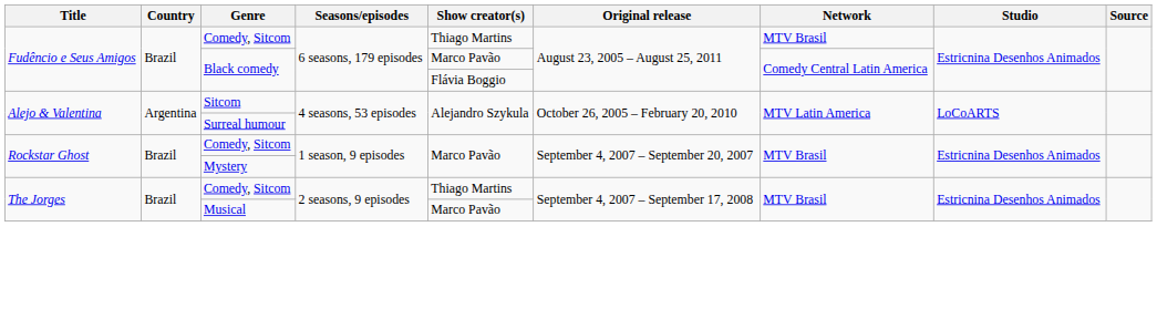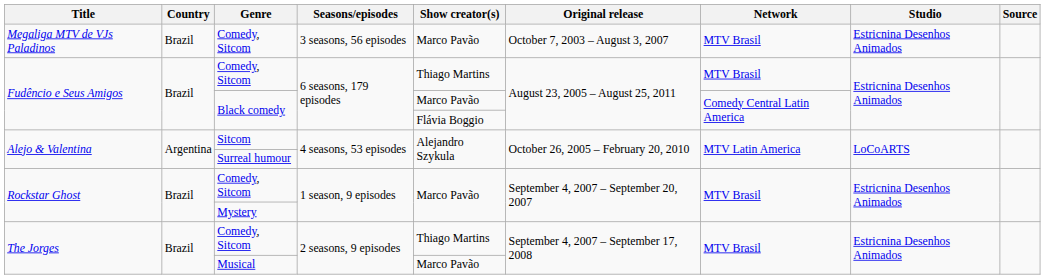 <table class="wikitable sortable" style="text-align: left; font-size:90%; width:100%;">
 <tr>
 <th scope="col">Title</th>
 <th scope="col">Country</th>
 <th scope="col">Genre</th>
 <th scope="col">Seasons/episodes</th>
 <th scope="col">Show creator(s)</th>
 <th scope="col">Original release</th>
 <th scope="col">Network</th>
 <th scope="col">Studio</th>
 <th scope= "col">Source</th>
+</tr>
+<tr>
+<td><em><a href='#'>Megaliga MTV de VJs Paladinos</a></em></td>
+<td>Brazil</td>
+<td><a href='#'>Comedy</a>, <a href='#'>Sitcom</a></td>
+<td>3 seasons, 56 episodes</td>
+<td>Marco Pavão</td>
+<td>October 7, 2003 – August 3, 2007</td>
+<td><a href='#'>MTV Brasil</a></td>
+<td><a href='#'>Estricnina Desenhos Animados</a></td>
+<td></td>
 </tr>
 <tr>
 <td rowspan="3"><em><a href='#'>Fudêncio e Seus Amigos</a></em></td>
 <td rowspan="3">Brazil</td>
 <td><a href='#'>Comedy</a>, <a href='#'>Sitcom</a></td>
 <td rowspan="3">6 seasons, 179 episodes</td>
 <td>Thiago Martins</td>
 <td rowspan="3">August 23, 2005 – August 25, 2011</td>
 <td><a href='#'>MTV Brasil</a></td>
 <td rowspan="3"><a href='#'>Estricnina Desenhos Animados</a></td>
 <td rowspan="3"></td>
 </tr>
 <tr>
 <td rowspan="2"><a href='#'>Black comedy</a></td>
 <td>Marco Pavão</td>
 <td rowspan="2"><a href='#'>Comedy Central Latin America</a></td>
 </tr>
 <tr>
 <td>Flávia Boggio</td>
 </tr>
 <tr>
 <td rowspan="2"><em><a href='#'>Alejo & Valentina</a></em></td>
 <td rowspan="2">Argentina</td>
 <td><a href='#'>Sitcom</a></td>
 <td rowspan="2">4 seasons, 53 episodes</td>
 <td rowspan="2">Alejandro Szykula</td>
 <td rowspan="2">October 26, 2005 – February 20, 2010</td>
 <td rowspan="2"><a href='#'>MTV Latin America</a></td>
 <td rowspan="2"><a href='#'>LoCoARTS</a></td>
 <td rowspan="2"></td>
 </tr>
 <tr>
 <td><a href='#'>Surreal humour</a></td>
 </tr>
 <tr>
 <td rowspan="2"><em><a href='#'>Rockstar Ghost</a></em></td>
 <td rowspan="2">Brazil</td>
 <td><a href='#'>Comedy</a>, <a href='#'>Sitcom</a></td>
 <td rowspan="2">1 season, 9 episodes</td>
 <td rowspan="2">Marco Pavão</td>
 <td rowspan="2">September 4, 2007 – September 20, 2007</td>
 <td rowspan="2"><a href='#'>MTV Brasil</a></td>
 <td rowspan="2"><a href='#'>Estricnina Desenhos Animados</a></td>
 <td rowspan="2"></td>
 </tr>
 <tr>
 <td><a href='#'>Mystery</a></td>
 </tr>
 <tr>
 <td rowspan="2"><em><a href='#'>The Jorges</a></em></td>
 <td rowspan="2">Brazil</td>
 <td><a href='#'>Comedy</a>, <a href='#'>Sitcom</a></td>
 <td rowspan="2">2 seasons, 9 episodes</td>
 <td>Thiago Martins</td>
 <td rowspan="2">September 4, 2007 – September 17, 2008</td>
 <td rowspan="2"><a href='#'>MTV Brasil</a></td>
 <td rowspan="2"><a href='#'>Estricnina Desenhos Animados</a></td>
 <td rowspan="2"></td>
 </tr>
 <tr>
 <td><a href='#'>Musical</a></td>
 <td>Marco Pavão</td>
 </tr>
 </table>
